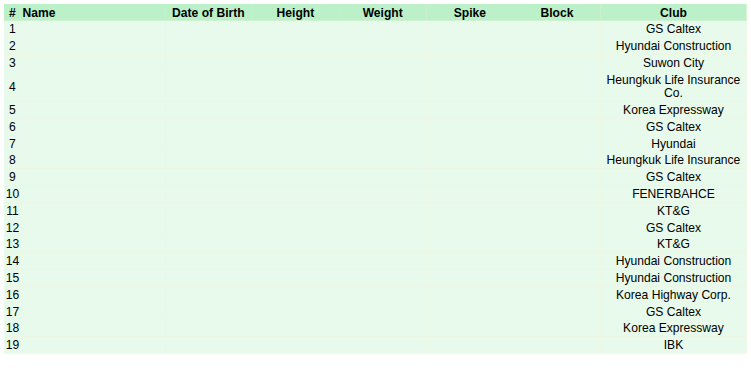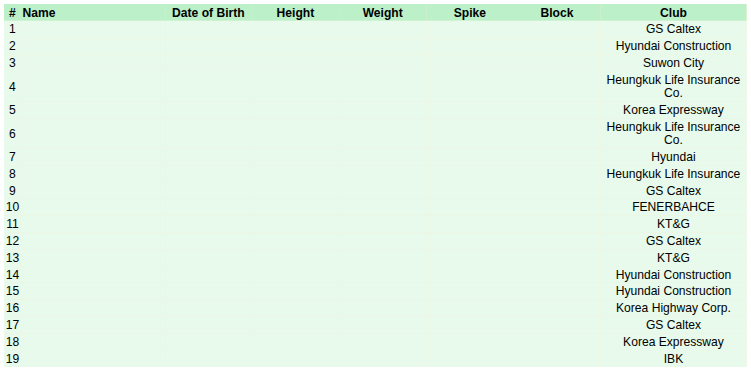 <table border=0 cellpadding=2 cellspacing=0  |- bgcolor=#FFECCE style="text-align:center; font-size:90%; width:100%">
 <tr bgcolor=#BBF0C9>
 <th>#</th>
 <th align=left width=20%>Name</th>
 <th width=12%>Date of Birth</th>
 <th width=12%>Height</th>
 <th width=12%>Weight</th>
 <th width=12%>Spike</th>
 <th width=12%>Block</th>
 <th width=20%>Club</th>
 </tr>
 <tr bgcolor=#E7FAEC>
 <td>1</td>
 <td align=left></td>
 <td align=right></td>
 <td></td>
 <td></td>
 <td></td>
 <td></td>
 <td>GS Caltex</td>
 </tr>
 <tr bgcolor=#E7FAEC>
 <td>2</td>
 <td align=left></td>
 <td align=right></td>
 <td></td>
 <td></td>
 <td></td>
 <td></td>
 <td>Hyundai Construction</td>
 </tr>
 <tr bgcolor=#E7FAEC>
 <td>3</td>
 <td align=left></td>
 <td align=right></td>
 <td></td>
 <td></td>
 <td></td>
 <td></td>
 <td>Suwon City</td>
 </tr>
 <tr bgcolor=#E7FAEC>
 <td>4</td>
 <td align=left></td>
 <td align=right></td>
 <td></td>
 <td></td>
 <td></td>
 <td></td>
 <td>Heungkuk Life Insurance Co.</td>
 </tr>
 <tr bgcolor=#E7FAEC>
 <td>5</td>
 <td align=left></td>
 <td align=right></td>
 <td></td>
 <td></td>
 <td></td>
 <td></td>
 <td>Korea Expressway</td>
 </tr>
 <tr bgcolor=#E7FAEC>
 <td>6</td>
 <td align=left></td>
 <td align=right></td>
 <td></td>
 <td></td>
 <td></td>
 <td></td>
-<td>GS Caltex</td>
+<td>Heungkuk Life Insurance Co.</td>
 </tr>
 <tr bgcolor=#E7FAEC>
 <td>7</td>
 <td align=left></td>
 <td align=right></td>
 <td></td>
 <td></td>
 <td></td>
 <td></td>
 <td>Hyundai</td>
 </tr>
 <tr bgcolor=#E7FAEC>
 <td>8</td>
 <td align=left></td>
 <td align=right></td>
 <td></td>
 <td></td>
 <td></td>
 <td></td>
 <td>Heungkuk Life Insurance</td>
 </tr>
 <tr bgcolor=#E7FAEC>
 <td>9</td>
 <td align=left></td>
 <td align=right></td>
 <td></td>
 <td></td>
 <td></td>
 <td></td>
 <td>GS Caltex</td>
 </tr>
 <tr bgcolor=#E7FAEC>
 <td>10</td>
 <td align=left></td>
 <td align=right></td>
 <td></td>
 <td></td>
 <td></td>
 <td></td>
 <td>FENERBAHCE</td>
 </tr>
 <tr bgcolor=#E7FAEC>
 <td>11</td>
 <td align=left></td>
 <td align=right></td>
 <td></td>
 <td></td>
 <td></td>
 <td></td>
 <td>KT&G</td>
 </tr>
 <tr bgcolor=#E7FAEC>
 <td>12</td>
 <td align=left></td>
 <td align=right></td>
 <td></td>
 <td></td>
 <td></td>
 <td></td>
 <td>GS Caltex</td>
 </tr>
 <tr bgcolor=#E7FAEC>
 <td>13</td>
 <td align=left></td>
 <td align=right></td>
 <td></td>
 <td></td>
 <td></td>
 <td></td>
 <td>KT&G</td>
 </tr>
 <tr bgcolor=#E7FAEC>
 <td>14</td>
 <td align=left></td>
 <td align=right></td>
 <td></td>
 <td></td>
 <td></td>
 <td></td>
 <td>Hyundai Construction</td>
 </tr>
 <tr bgcolor=#E7FAEC>
 <td>15</td>
 <td align=left></td>
 <td align=right></td>
 <td></td>
 <td></td>
 <td></td>
 <td></td>
 <td>Hyundai Construction</td>
 </tr>
 <tr bgcolor=#E7FAEC>
 <td>16</td>
 <td align=left></td>
 <td align=right></td>
 <td></td>
 <td></td>
 <td></td>
 <td></td>
 <td>Korea Highway Corp.</td>
 </tr>
 <tr bgcolor=#E7FAEC>
 <td>17</td>
 <td align=left></td>
 <td align=right></td>
 <td></td>
 <td></td>
 <td></td>
 <td></td>
 <td>GS Caltex</td>
 </tr>
 <tr bgcolor=#E7FAEC>
 <td>18</td>
 <td align=left></td>
 <td align=right></td>
 <td></td>
 <td></td>
 <td></td>
 <td></td>
 <td>Korea Expressway</td>
 </tr>
 <tr bgcolor=#E7FAEC>
 <td>19</td>
 <td align=left></td>
 <td align=right></td>
 <td></td>
 <td></td>
 <td></td>
 <td></td>
 <td>IBK</td>
 </tr>
 </table>
